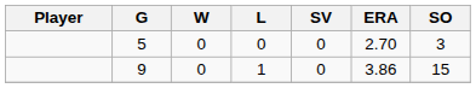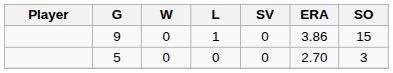 <table class="wikitable sortable">
 <tr>
 <th bgcolor="#DDDDFF" width="16%">Player</th>
 <th bgcolor="#DDDDFF" width="9%">G</th>
 <th bgcolor="#DDDDFF" width="9%">W</th>
 <th bgcolor="#DDDDFF" width="9%">L</th>
 <th bgcolor="#DDDDFF" width="9%">SV</th>
 <th bgcolor="#DDDDFF" width="9%">ERA</th>
 <th bgcolor="#DDDDFF" width="9%">SO</th>
 </tr>
 <tr align="center">
 <td></td>
+<td>9</td>
+<td>0</td>
+<td>1</td>
+<td>0</td>
+<td>3.86</td>
+<td>15</td>
+</tr>
+<tr align="center">
+<td></td>
 <td>5</td>
 <td>0</td>
 <td>0</td>
 <td>0</td>
 <td>2.70</td>
 <td>3</td>
 </tr>
 <tr align="center">
-<td></td>
-<td>9</td>
-<td>0</td>
-<td>1</td>
-<td>0</td>
-<td>3.86</td>
-<td>15</td>
-</tr>
-<tr align="center">
 </tr>
 </table>
